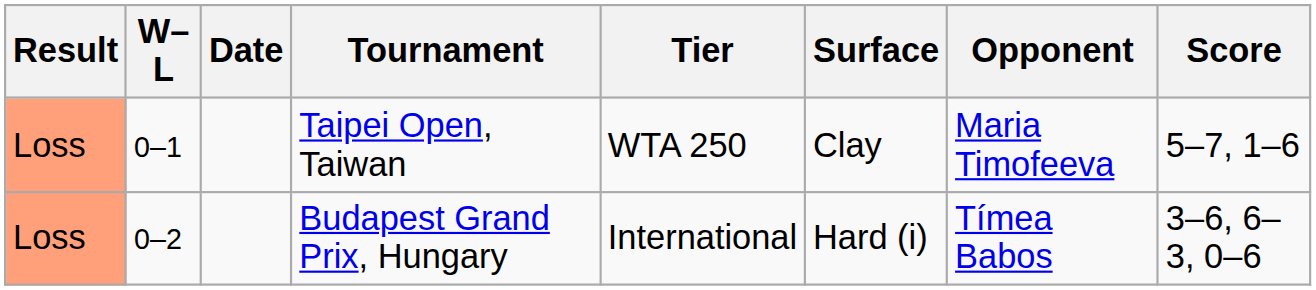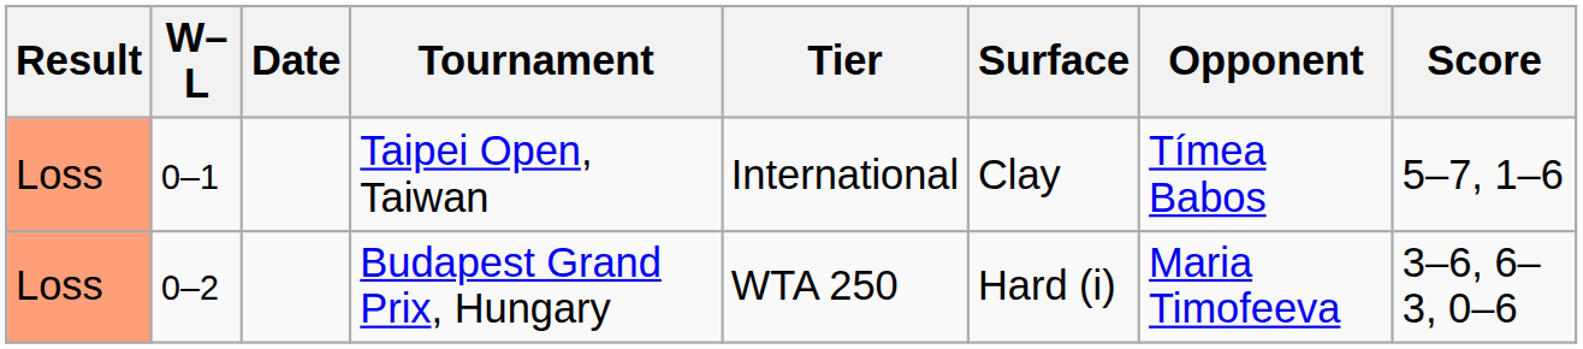 <table class="sortable wikitable">
 <tr>
 <th>Result</th>
 <th class="unsortable">W–L</th>
 <th>Date</th>
 <th>Tournament</th>
 <th>Tier</th>
 <th>Surface</th>
 <th>Opponent</th>
 <th class="unsortable">Score</th>
 </tr>
 <tr>
 <td bgcolor=FFA07A>Loss</td>
 <td><small>0–1</small></td>
 <td><a href='#'></a></td>
 <td><a href='#'>Taipei Open</a>, Taiwan</td>
-<td>WTA 250</td>
+<td>International</td>
 <td>Clay</td>
-<td> <a href='#'>Maria Timofeeva</a></td>
+<td> <a href='#'>Tímea Babos</a></td>
 <td>5–7, 1–6</td>
 </tr>
 <tr>
 <td bgcolor=FFA07A>Loss</td>
 <td><small>0–2</small></td>
 <td><a href='#'></a></td>
 <td><a href='#'>Budapest Grand Prix</a>, Hungary</td>
-<td>International</td>
+<td>WTA 250</td>
 <td>Hard (i)</td>
-<td> <a href='#'>Tímea Babos</a></td>
+<td> <a href='#'>Maria Timofeeva</a></td>
 <td>3–6, 6–3, 0–6</td>
 </tr>
 </table>
